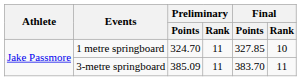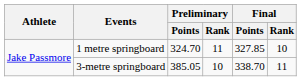 <table class="wikitable" style="text-align:center; font-size:90%">
 <tr>
 <th rowspan="2">Athlete</th>
 <th rowspan="2">Events</th>
 <th colspan="2">Preliminary</th>
 <th colspan="2">Final</th>
 </tr>
 <tr style="font-size:95%">
 <th>Points</th>
 <th>Rank</th>
 <th>Points</th>
 <th>Rank</th>
 </tr>
 <tr>
 <td rowspan="2" align="left"><a href='#'>Jake Passmore</a></td>
 <td align="left">1 metre springboard</td>
 <td>324.70</td>
 <td>11</td>
 <td>327.85</td>
 <td>10</td>
 </tr>
 <tr>
 <td align="left">3-metre springboard</td>
-<td>385.09</td>
-<td>11</td>
-<td>383.70</td>
+<td>385.05</td>
+<td>10</td>
+<td>338.70</td>
 <td>11</td>
 </tr>
 </table>
